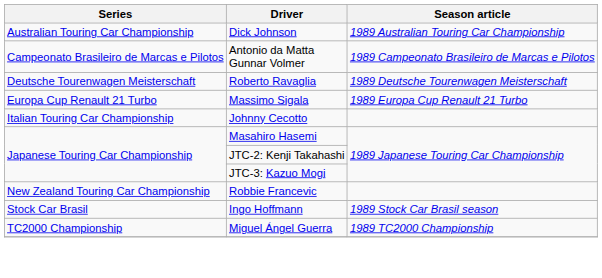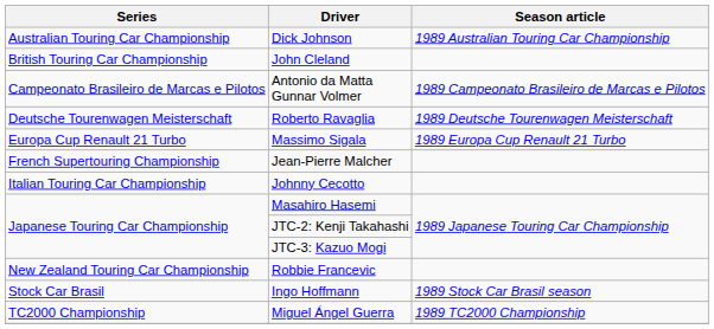 <table class="wikitable" style="font-size: 87%;">
 <tr>
 <th>Series</th>
 <th>Driver</th>
 <th>Season article</th>
 </tr>
 <tr>
 <td><a href='#'>Australian Touring Car Championship</a></td>
 <td> <a href='#'>Dick Johnson</a></td>
 <td><em><a href='#'>1989 Australian Touring Car Championship</a></em></td>
+</tr>
+<tr>
+<td><a href='#'>British Touring Car Championship</a></td>
+<td> <a href='#'>John Cleland</a></td>
+<td></td>
 </tr>
 <tr>
 <td><a href='#'>Campeonato Brasileiro de Marcas e Pilotos</a></td>
 <td> Antonio da Matta<br> Gunnar Volmer</td>
 <td><em><a href='#'>1989 Campeonato Brasileiro de Marcas e Pilotos</a></em></td>
 </tr>
 <tr>
 <td><a href='#'>Deutsche Tourenwagen Meisterschaft</a></td>
 <td> <a href='#'>Roberto Ravaglia</a></td>
 <td><em><a href='#'>1989 Deutsche Tourenwagen Meisterschaft</a></em></td>
 </tr>
 <tr>
 <td><a href='#'>Europa Cup Renault 21 Turbo</a></td>
 <td> <a href='#'>Massimo Sigala</a></td>
 <td><em><a href='#'>1989 Europa Cup Renault 21 Turbo</a></em></td>
+</tr>
+<tr>
+<td><a href='#'>French Supertouring Championship</a></td>
+<td> Jean-Pierre Malcher</td>
+<td></td>
 </tr>
 <tr>
 <td><a href='#'>Italian Touring Car Championship</a></td>
 <td> <a href='#'>Johnny Cecotto</a></td>
 <td></td>
 </tr>
 <tr>
 <td rowspan=3><a href='#'>Japanese Touring Car Championship</a></td>
 <td> <a href='#'>Masahiro Hasemi</a></td>
 <td rowspan=3><em><a href='#'>1989 Japanese Touring Car Championship</a></em></td>
 </tr>
 <tr>
 <td>JTC-2:  Kenji Takahashi</td>
 </tr>
 <tr>
 <td>JTC-3:  <a href='#'>Kazuo Mogi</a></td>
 </tr>
 <tr>
 <td><a href='#'>New Zealand Touring Car Championship</a></td>
 <td> <a href='#'>Robbie Francevic</a></td>
 <td></td>
 </tr>
 <tr>
 <td><a href='#'>Stock Car Brasil</a></td>
 <td> <a href='#'>Ingo Hoffmann</a></td>
 <td><em><a href='#'>1989 Stock Car Brasil season</a></em></td>
 </tr>
 <tr>
 <td><a href='#'>TC2000 Championship</a></td>
 <td> <a href='#'>Miguel Ángel Guerra</a></td>
 <td><em><a href='#'>1989 TC2000 Championship</a></em></td>
 </tr>
 <tr>
 </tr>
 </table>
